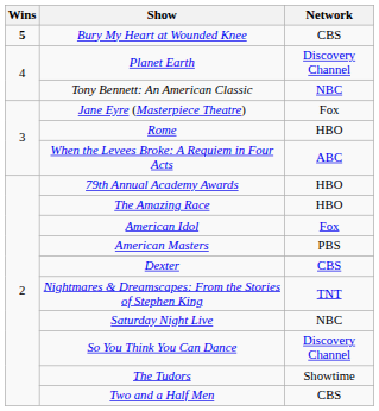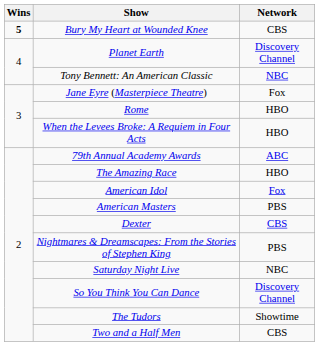 <table class="wikitable sortable" style="text-align: center; max-width:29em">
 <tr>
 <th scope="col">Wins</th>
 <th scope="col">Show</th>
 <th scope="col">Network</th>
 </tr>
 <tr>
 <td scope="row"><strong>5</strong></td>
 <td><em><a href='#'>Bury My Heart at Wounded Knee</a></em></td>
 <td>CBS</td>
 </tr>
 <tr>
 <td scope="row" rowspan="2">4</td>
 <td><em><a href='#'>Planet Earth</a></em></td>
 <td><a href='#'>Discovery Channel</a></td>
 </tr>
 <tr>
 <td><em>Tony Bennett: An American Classic</em></td>
 <td><a href='#'>NBC</a></td>
 </tr>
 <tr>
 <td scope="row" rowspan="3">3</td>
 <td><em><a href='#'>Jane Eyre</a></em> (<em><a href='#'>Masterpiece Theatre</a></em>)</td>
 <td>Fox</td>
 </tr>
 <tr>
 <td><em><a href='#'>Rome</a></em></td>
 <td>HBO</td>
 </tr>
 <tr>
 <td><em><a href='#'>When the Levees Broke: A Requiem in Four Acts</a></em></td>
-<td><a href='#'>ABC</a></td>
+<td>HBO</td>
 </tr>
 <tr>
 <td scope="row" rowspan="10">2</td>
 <td><em><a href='#'>79th Annual Academy Awards</a></em></td>
-<td>HBO</td>
+<td><a href='#'>ABC</a></td>
 </tr>
 <tr>
 <td data-sort-value="Amazing Race"><em><a href='#'>The Amazing Race</a></em></td>
 <td>HBO</td>
 </tr>
 <tr>
 <td><em><a href='#'>American Idol</a></em></td>
 <td><a href='#'>Fox</a></td>
 </tr>
 <tr>
 <td><em><a href='#'>American Masters</a></em></td>
 <td>PBS</td>
 </tr>
 <tr>
 <td><em><a href='#'>Dexter</a></em></td>
 <td><a href='#'>CBS</a></td>
 </tr>
 <tr>
 <td><em><a href='#'>Nightmares & Dreamscapes: From the Stories of Stephen King</a></em></td>
-<td><a href='#'>TNT</a></td>
+<td>PBS</td>
 </tr>
 <tr>
 <td><em><a href='#'>Saturday Night Live</a></em></td>
 <td>NBC</td>
 </tr>
 <tr>
 <td><em><a href='#'>So You Think You Can Dance</a></em></td>
 <td><a href='#'>Discovery Channel</a></td>
 </tr>
 <tr>
 <td data-sort-value="Tudors"><em><a href='#'>The Tudors</a></em></td>
 <td>Showtime</td>
 </tr>
 <tr>
 <td><em><a href='#'>Two and a Half Men</a></em></td>
 <td>CBS</td>
 </tr>
 </table>
